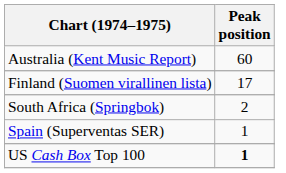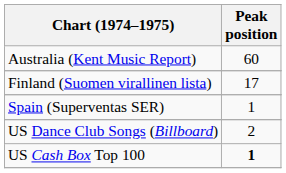 <table class="wikitable sortable">
 <tr>
 <th>Chart (1974–1975)</th>
 <th>Peak<br>position</th>
 </tr>
 <tr>
 <td>Australia (<a href='#'>Kent Music Report</a>)</td>
 <td style="text-align:center;">60</td>
 </tr>
 <tr>
 </tr>
 <tr>
 </tr>
 <tr>
 <td>Finland (<a href='#'>Suomen virallinen lista</a>)</td>
 <td style="text-align:center;">17</td>
 </tr>
 <tr>
 </tr>
 <tr>
 </tr>
 <tr>
 </tr>
 <tr>
-<td>South Africa (<a href='#'>Springbok</a>)</td>
-<td style="text-align:center;">2</td>
-</tr>
-<tr>
 <td><a href='#'>Spain</a> (Superventas SER)</td>
 <td style="text-align:center;">1</td>
 </tr>
 <tr>
 </tr>
 <tr>
 </tr>
 <tr>
 </tr>
 <tr>
+<td>US <a href='#'>Dance Club Songs</a> (<em><a href='#'>Billboard</a></em>)</td>
+<td style="text-align:center;">2</td>
+</tr>
+<tr>
 <td>US <a href='#'><em>Cash Box</em></a> Top 100</td>
 <td style="text-align:center;"><strong>1</strong></td>
 </tr>
 <tr>
 </tr>
 </table>
